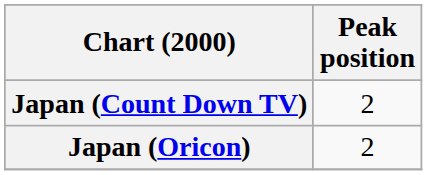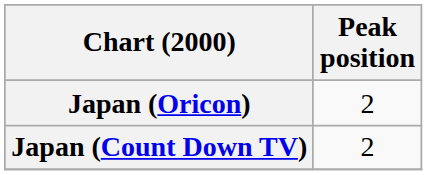 <table class="wikitable plainrowheaders">
 <tr>
 <th>Chart (2000)</th>
 <th>Peak<br>position</th>
 </tr>
 <tr>
-<th scope="row">Japan (<a href='#'>Count Down TV</a>)</th>
+<th scope="row">Japan (<a href='#'>Oricon</a>)</th>
 <td style="text-align:center;">2</td>
 </tr>
 <tr>
-<th scope="row">Japan (<a href='#'>Oricon</a>)</th>
+<th scope="row">Japan (<a href='#'>Count Down TV</a>)</th>
 <td style="text-align:center;">2</td>
 </tr>
 <tr>
 </tr>
 </table>
